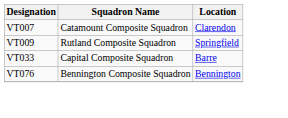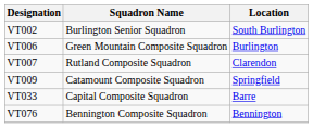 <table class="wikitable">
 <tr>
 <th>Designation </th>
 <th>Squadron Name</th>
 <th>Location</th>
 </tr>
 <tr>
+<td>VT002</td>
+<td>Burlington Senior Squadron</td>
+<td><a href='#'>South Burlington</a></td>
+</tr>
+<tr>
+<td>VT006</td>
+<td>Green Mountain Composite Squadron</td>
+<td><a href='#'>Burlington</a></td>
+</tr>
+<tr>
 <td>VT007</td>
-<td>Catamount Composite Squadron</td>
+<td>Rutland Composite Squadron</td>
 <td><a href='#'>Clarendon</a></td>
 </tr>
 <tr>
 <td>VT009</td>
-<td>Rutland Composite Squadron</td>
+<td>Catamount Composite Squadron</td>
 <td><a href='#'>Springfield</a></td>
 </tr>
 <tr>
 <td>VT033</td>
 <td>Capital Composite Squadron</td>
 <td><a href='#'>Barre</a></td>
 </tr>
 <tr>
 <td>VT076</td>
 <td>Bennington Composite Squadron</td>
 <td><a href='#'>Bennington</a></td>
 </tr>
 <tr>
 </tr>
 </table>
